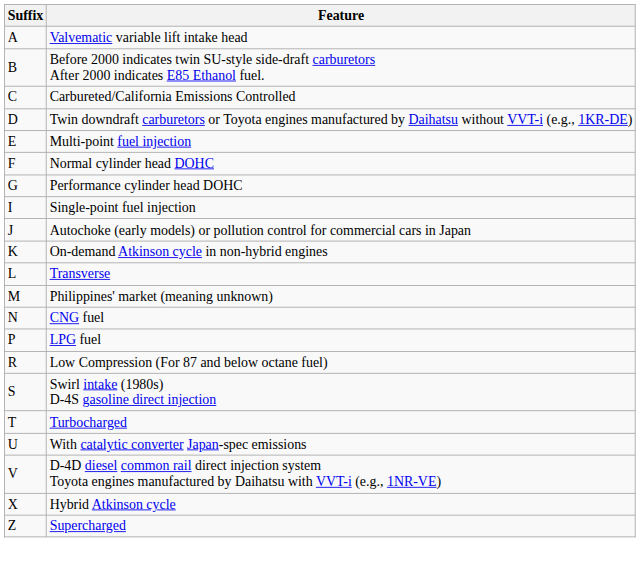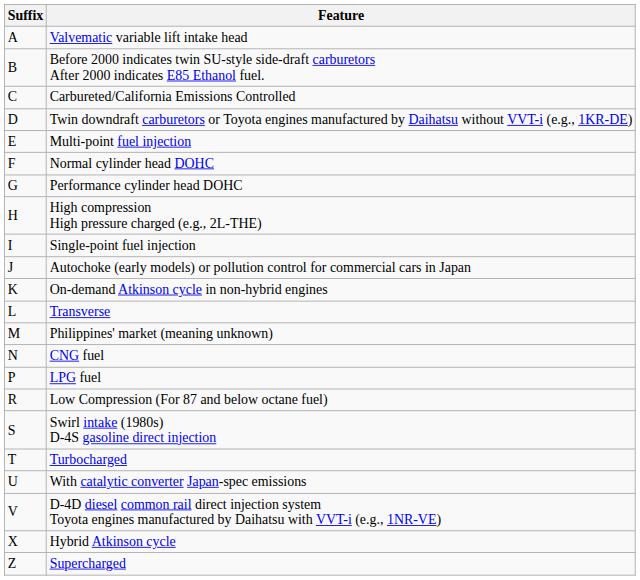 <table class="wikitable">
 <tr>
 <th>Suffix</th>
 <th>Feature</th>
 </tr>
 <tr>
 <td>A</td>
 <td><a href='#'>Valvematic</a> variable lift intake head</td>
 </tr>
 <tr>
 <td>B</td>
 <td>Before 2000 indicates twin SU-style side-draft <a href='#'>carburetors</a><br>After 2000 indicates <a href='#'>E85 Ethanol</a> fuel.</td>
 </tr>
 <tr>
 <td>C</td>
 <td>Carbureted/California Emissions Controlled</td>
 </tr>
 <tr>
 <td>D</td>
 <td>Twin downdraft <a href='#'>carburetors</a> or Toyota engines manufactured by <a href='#'>Daihatsu</a> without <a href='#'>VVT-i</a> (e.g., <a href='#'>1KR-DE</a>)</td>
 </tr>
 <tr>
 <td>E</td>
 <td>Multi-point <a href='#'>fuel injection</a></td>
 </tr>
 <tr>
 <td>F</td>
 <td>Normal cylinder head <a href='#'>DOHC</a></td>
 </tr>
 <tr>
 <td>G</td>
 <td>Performance cylinder head DOHC</td>
+</tr>
+<tr>
+<td>H</td>
+<td>High compression<br>High pressure charged (e.g., 2L-THE)</td>
 </tr>
 <tr>
 <td>I</td>
 <td>Single-point fuel injection</td>
 </tr>
 <tr>
 <td>J</td>
 <td>Autochoke (early models) or pollution control for commercial cars in Japan</td>
 </tr>
 <tr>
 <td>K</td>
 <td>On-demand <a href='#'>Atkinson cycle</a> in non-hybrid engines</td>
 </tr>
 <tr>
 <td>L</td>
 <td><a href='#'>Transverse</a></td>
 </tr>
 <tr>
 <td>M</td>
 <td>Philippines' market (meaning unknown)</td>
 </tr>
 <tr>
 <td>N</td>
 <td><a href='#'>CNG</a> fuel</td>
 </tr>
 <tr>
 <td>P</td>
 <td><a href='#'>LPG</a> fuel</td>
 </tr>
 <tr>
 <td>R</td>
 <td>Low Compression (For 87 and below octane fuel)</td>
 </tr>
 <tr>
 <td>S</td>
 <td>Swirl <a href='#'>intake</a> (1980s)<br>D-4S <a href='#'>gasoline direct injection</a></td>
 </tr>
 <tr>
 <td>T</td>
 <td><a href='#'>Turbocharged</a></td>
 </tr>
 <tr>
 <td>U</td>
 <td>With <a href='#'>catalytic converter</a> <a href='#'>Japan</a>-spec emissions</td>
 </tr>
 <tr>
 <td>V</td>
 <td>D-4D <a href='#'>diesel</a> <a href='#'>common rail</a> direct injection system<br>Toyota engines manufactured by Daihatsu with <a href='#'>VVT-i</a> (e.g., <a href='#'>1NR-VE</a>)</td>
 </tr>
 <tr>
 <td>X</td>
 <td>Hybrid <a href='#'>Atkinson cycle</a></td>
 </tr>
 <tr>
 <td>Z</td>
 <td><a href='#'>Supercharged</a></td>
 </tr>
 </table>
